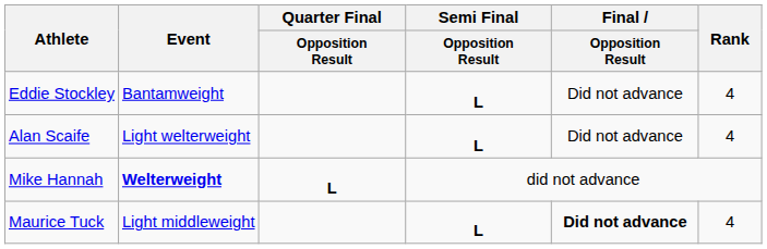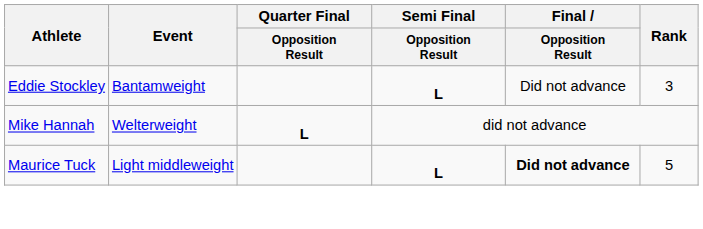 <table class="wikitable" style="font-size:90%">
 <tr>
 <th rowspan="2">Athlete</th>
 <th rowspan="2">Event</th>
 <th width=125>Quarter Final</th>
 <th width=125>Semi Final</th>
 <th width=125>Final / </th>
 <th rowspan="2" style="width:50px;">Rank</th>
 </tr>
 <tr>
 <th style="line-height:1em"><small>Opposition<br>Result</small></th>
 <th style="line-height:1em"><small>Opposition<br>Result</small></th>
 <th style="line-height:1em"><small>Opposition<br>Result</small></th>
 </tr>
 <tr align=center>
 <td align=left><a href='#'>Eddie Stockley</a></td>
 <td align=left><a href='#'>Bantamweight</a></td>
 <td></td>
 <td><br><strong>L</strong></td>
 <td>Did not advance</td>
-<td>4</td>
-</tr>
-<tr align=center>
-<td align=left><a href='#'>Alan Scaife</a></td>
-<td align=left><a href='#'>Light welterweight</a></td>
-<td></td>
-<td><br><strong>L</strong></td>
-<td>Did not advance</td>
-<td>4</td>
+<td>3</td>
 </tr>
 <tr align=center>
 <td align=left><a href='#'>Mike Hannah</a></td>
-<td align=left><strong><a href='#'>Welterweight</a></strong></td>
+<td align=left><a href='#'>Welterweight</a></td>
 <td><br><strong>L</strong></td>
 <td colspan=3>did not advance</td>
 </tr>
 <tr align=center>
 <td align=left><a href='#'>Maurice Tuck</a></td>
 <td align=left><a href='#'>Light middleweight</a></td>
 <td></td>
 <td><br><strong>L</strong></td>
 <td><strong>Did not advance</strong></td>
-<td>4</td>
+<td>5</td>
 </tr>
 </table>
